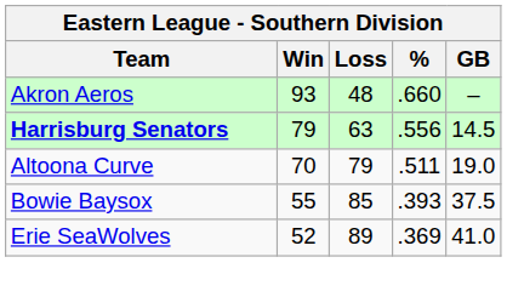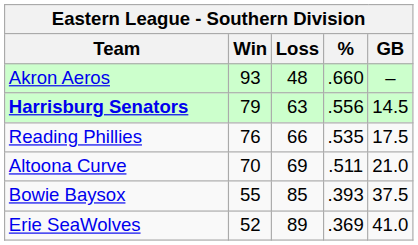 <table class="wikitable">
 <tr>
 <th colspan="5">Eastern League - Southern Division</th>
 </tr>
 <tr>
 <th width="55%">Team</th>
 <th>Win</th>
 <th>Loss</th>
 <th>%</th>
 <th>GB</th>
 </tr>
 <tr align=center bgcolor="#CCFFCC">
 <td align=left><a href='#'>Akron Aeros</a></td>
 <td>93</td>
 <td>48</td>
 <td>.660</td>
 <td>–</td>
 </tr>
 <tr align=center bgcolor="#CCFFCC">
 <td align=left><strong><a href='#'>Harrisburg Senators</a></strong></td>
 <td>79</td>
 <td>63</td>
 <td>.556</td>
 <td>14.5</td>
 </tr>
 <tr align=center>
+<td align=left><a href='#'>Reading Phillies</a></td>
+<td>76</td>
+<td>66</td>
+<td>.535</td>
+<td>17.5</td>
+</tr>
+<tr align=center>
 <td align=left><a href='#'>Altoona Curve</a></td>
 <td>70</td>
-<td>79</td>
+<td>69</td>
 <td>.511</td>
-<td>19.0</td>
+<td>21.0</td>
 </tr>
 <tr align=center>
 <td align=left><a href='#'>Bowie Baysox</a></td>
 <td>55</td>
 <td>85</td>
 <td>.393</td>
 <td>37.5</td>
 </tr>
 <tr align=center>
 <td align=left><a href='#'>Erie SeaWolves</a></td>
 <td>52</td>
 <td>89</td>
 <td>.369</td>
 <td>41.0</td>
 </tr>
 </table>
